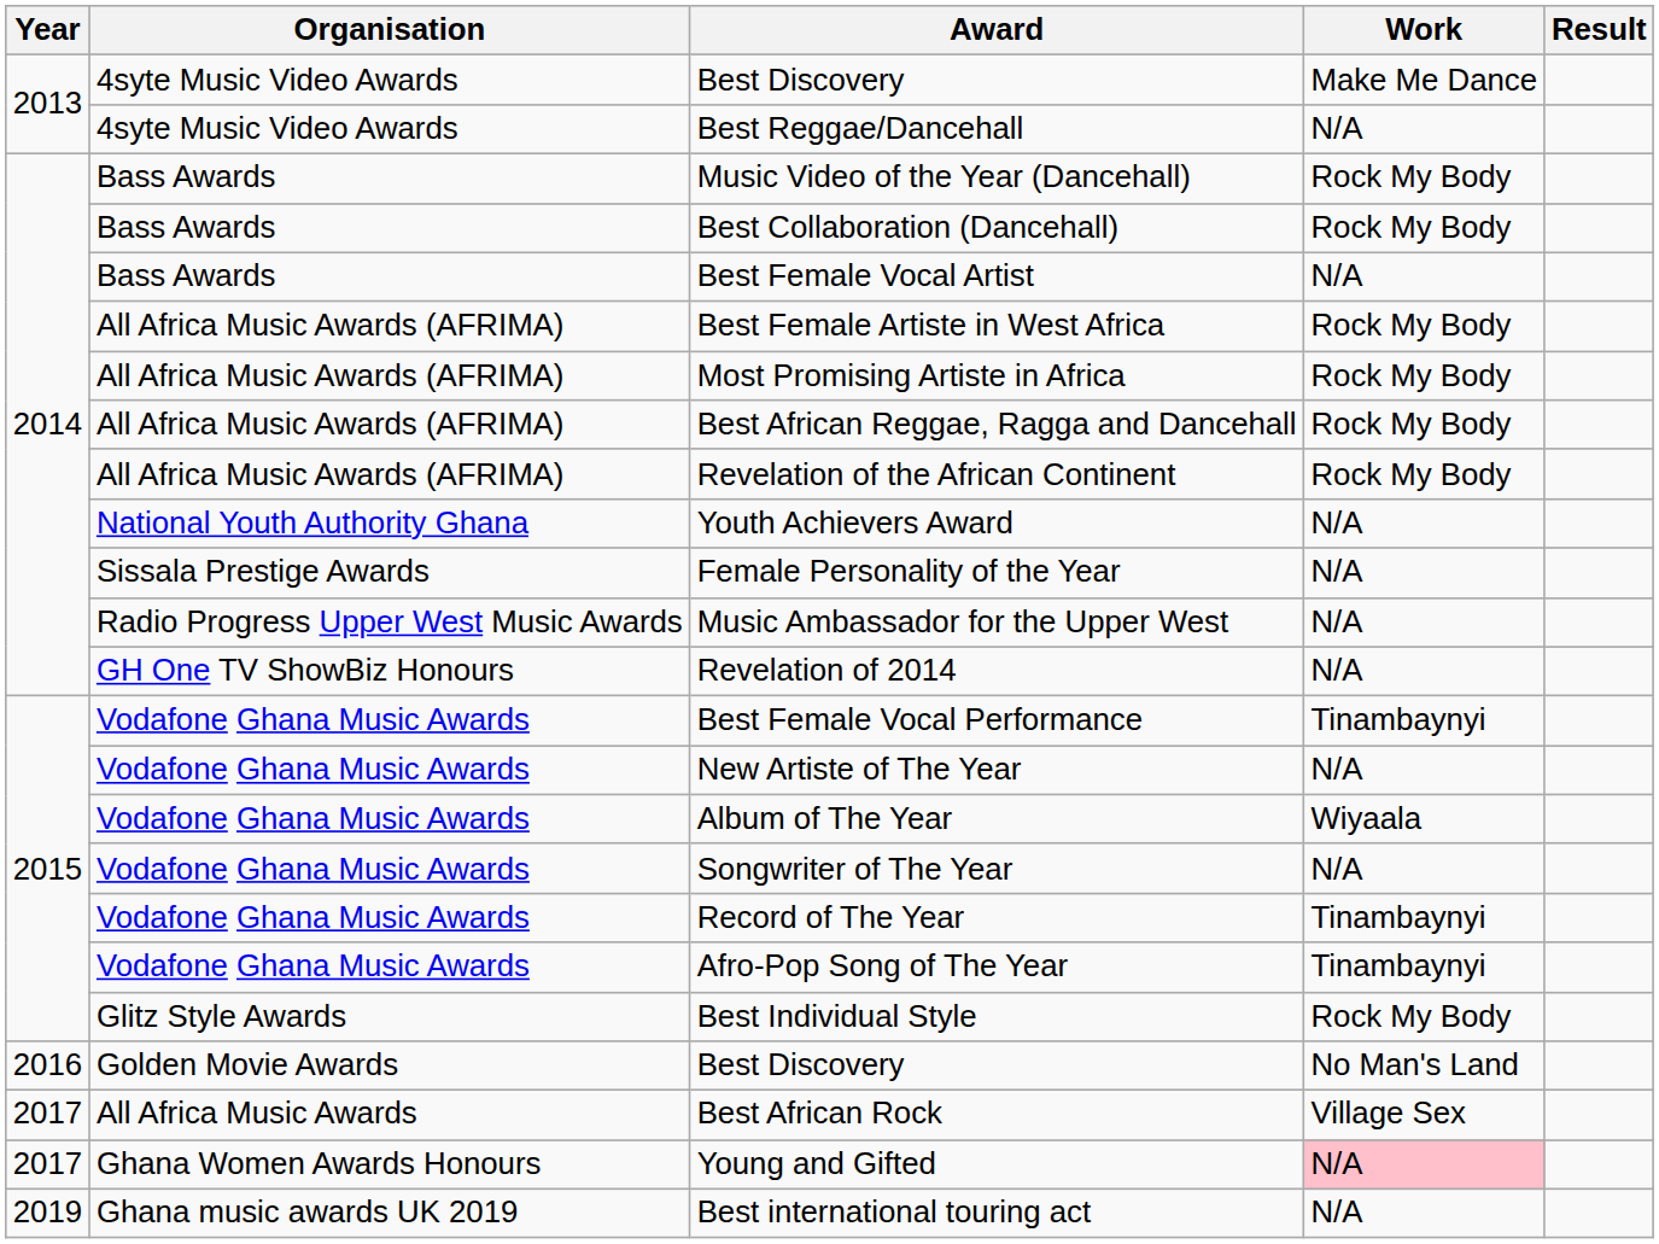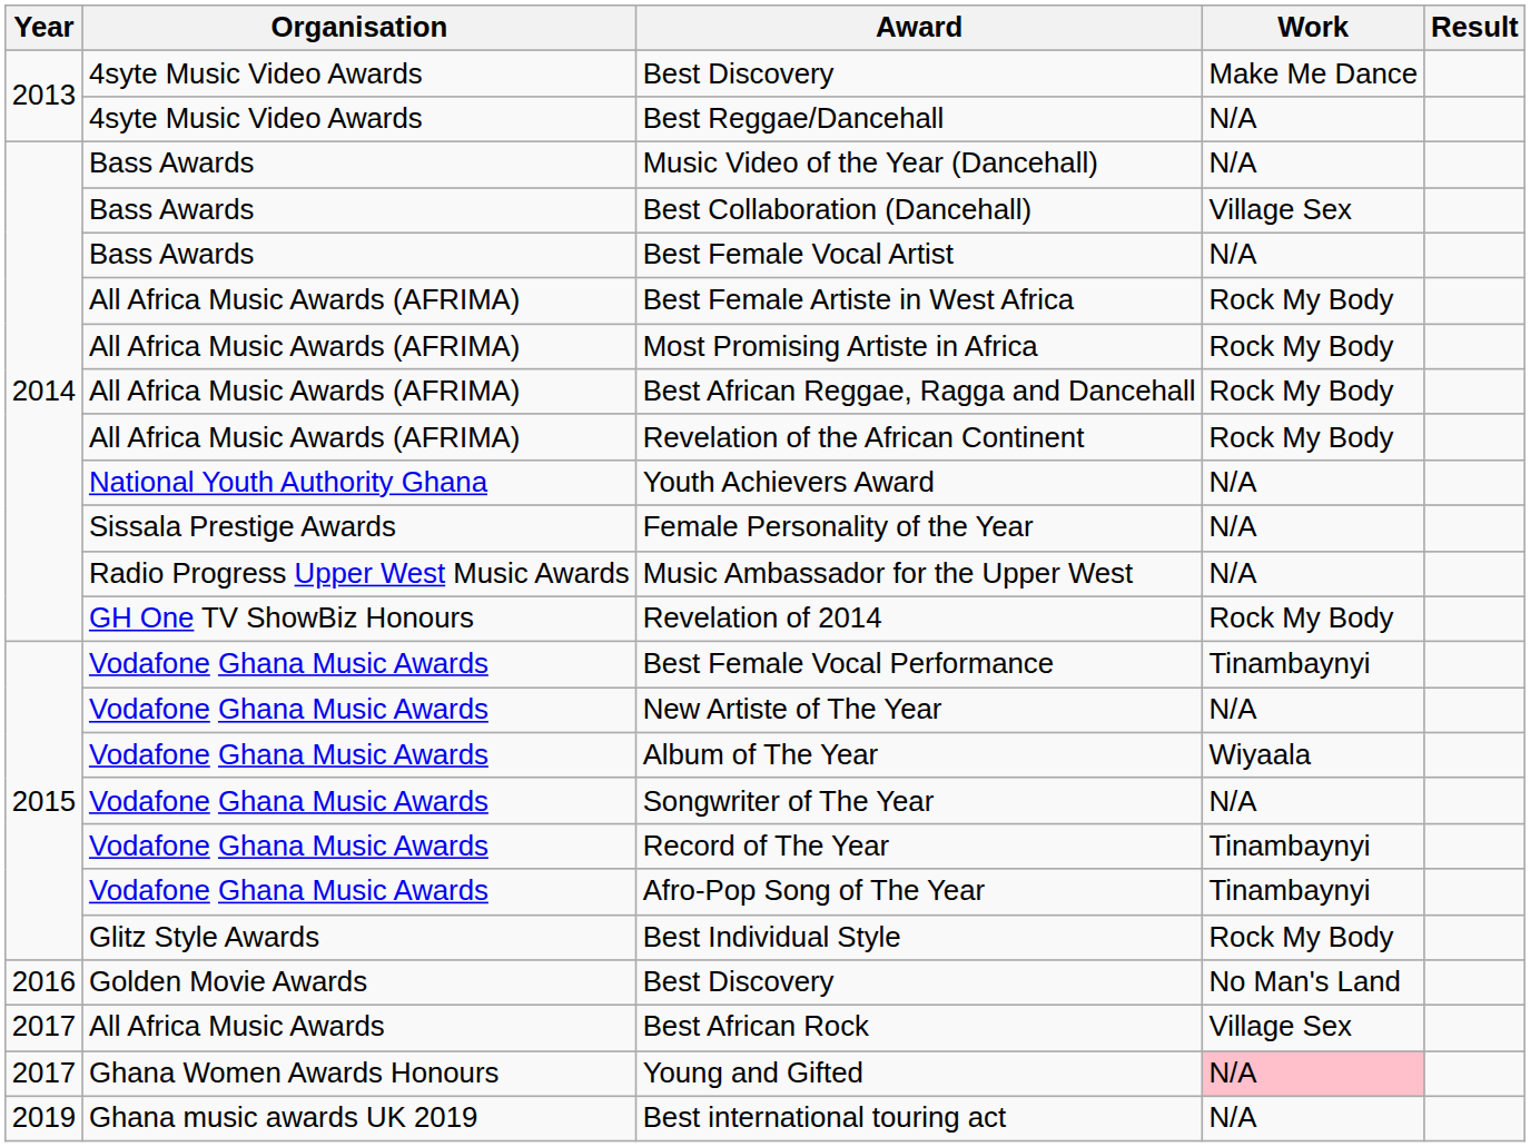 <table class="wikitable">
 <tr>
 <th>Year</th>
 <th>Organisation</th>
 <th>Award</th>
 <th>Work</th>
 <th>Result</th>
 </tr>
 <tr>
 <td rowspan="2">2013</td>
 <td>4syte Music Video Awards</td>
 <td>Best Discovery</td>
 <td>Make Me Dance</td>
 <td></td>
 </tr>
 <tr>
 <td>4syte Music Video Awards</td>
 <td>Best Reggae/Dancehall</td>
 <td>N/A</td>
 <td></td>
 </tr>
 <tr>
 <td rowspan="11">2014</td>
 <td>Bass Awards</td>
 <td>Music Video of the Year (Dancehall)</td>
-<td>Rock My Body</td>
+<td>N/A</td>
 <td></td>
 </tr>
 <tr>
 <td>Bass Awards</td>
 <td>Best Collaboration (Dancehall)</td>
-<td>Rock My Body</td>
+<td>Village Sex</td>
 <td></td>
 </tr>
 <tr>
 <td>Bass Awards</td>
 <td>Best Female Vocal Artist</td>
 <td>N/A</td>
 <td></td>
 </tr>
 <tr>
 <td>All Africa Music Awards (AFRIMA)</td>
 <td>Best Female Artiste in West Africa</td>
 <td>Rock My Body</td>
 <td></td>
 </tr>
 <tr>
 <td>All Africa Music Awards (AFRIMA)</td>
 <td>Most Promising Artiste in Africa</td>
 <td>Rock My Body</td>
 <td></td>
 </tr>
 <tr>
 <td>All Africa Music Awards (AFRIMA)</td>
 <td>Best African Reggae, Ragga and Dancehall</td>
 <td>Rock My Body</td>
 <td></td>
 </tr>
 <tr>
 <td>All Africa Music Awards (AFRIMA)</td>
 <td>Revelation of the African Continent</td>
 <td>Rock My Body</td>
 <td></td>
 </tr>
 <tr>
 <td><a href='#'>National Youth Authority Ghana</a></td>
 <td>Youth Achievers Award</td>
 <td>N/A</td>
 <td></td>
 </tr>
 <tr>
 <td>Sissala Prestige Awards</td>
 <td>Female Personality of the Year</td>
 <td>N/A</td>
 <td></td>
 </tr>
 <tr>
 <td>Radio Progress <a href='#'>Upper West</a> Music Awards</td>
 <td>Music Ambassador for the Upper West</td>
 <td>N/A</td>
 <td></td>
 </tr>
 <tr>
 <td><a href='#'>GH One</a> TV ShowBiz Honours</td>
 <td>Revelation of 2014</td>
-<td>N/A</td>
+<td>Rock My Body</td>
 <td></td>
 </tr>
 <tr>
 <td rowspan="7">2015</td>
 <td><a href='#'>Vodafone</a> <a href='#'>Ghana Music Awards</a></td>
 <td>Best Female Vocal Performance</td>
 <td>Tinambaynyi</td>
 <td></td>
 </tr>
 <tr>
 <td><a href='#'>Vodafone</a> <a href='#'>Ghana Music Awards</a></td>
 <td>New Artiste of The Year</td>
 <td>N/A</td>
 <td></td>
 </tr>
 <tr>
 <td><a href='#'>Vodafone</a> <a href='#'>Ghana Music Awards</a></td>
 <td>Album of The Year</td>
 <td>Wiyaala</td>
 <td></td>
 </tr>
 <tr>
 <td><a href='#'>Vodafone</a> <a href='#'>Ghana Music Awards</a></td>
 <td>Songwriter of The Year</td>
 <td>N/A</td>
 <td></td>
 </tr>
 <tr>
 <td><a href='#'>Vodafone</a> <a href='#'>Ghana Music Awards</a></td>
 <td>Record of The Year</td>
 <td>Tinambaynyi</td>
 <td></td>
 </tr>
 <tr>
 <td><a href='#'>Vodafone</a> <a href='#'>Ghana Music Awards</a></td>
 <td>Afro-Pop Song of The Year</td>
 <td>Tinambaynyi</td>
 <td></td>
 </tr>
 <tr>
 <td>Glitz Style Awards</td>
 <td>Best Individual Style</td>
 <td>Rock My Body</td>
 <td></td>
 </tr>
 <tr>
 <td rowspan="1">2016</td>
 <td>Golden Movie Awards</td>
 <td>Best Discovery</td>
 <td>No Man's Land</td>
 <td></td>
 </tr>
 <tr>
 <td rowspan="1">2017</td>
 <td>All Africa Music Awards</td>
 <td>Best African Rock</td>
 <td>Village Sex</td>
 <td></td>
 </tr>
 <tr>
 <td>2017</td>
 <td>Ghana Women Awards Honours</td>
 <td>Young and Gifted</td>
 <td style="background: pink;">N/A</td>
 <td></td>
 </tr>
 <tr>
 <td>2019</td>
 <td>Ghana music awards UK 2019</td>
 <td>Best international touring act</td>
 <td>N/A</td>
 <td></td>
 </tr>
 </table>
